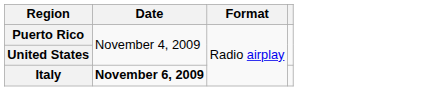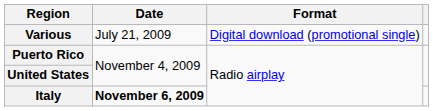 <table class="wikitable plainrowheaders">
 <tr>
 <th scope="col">Region</th>
 <th scope="col">Date</th>
 <th scope="col">Format</th>
 <th scope="col"></th>
+</tr>
+<tr>
+<th scope="row">Various</th>
+<td>July 21, 2009</td>
+<td><a href='#'>Digital download</a> (<a href='#'>promotional single</a>)</td>
+<td></td>
 </tr>
 <tr>
 <th scope="row">Puerto Rico</th>
 <td rowspan="2">November 4, 2009</td>
 <td rowspan="3">Radio <a href='#'>airplay</a></td>
 <td rowspan="2"></td>
 </tr>
 <tr>
 <th scope="row">United States</th>
 </tr>
 <tr>
 <th scope="row">Italy</th>
 <td><strong>November 6, 2009</strong></td>
 <td></td>
 </tr>
 </table>
